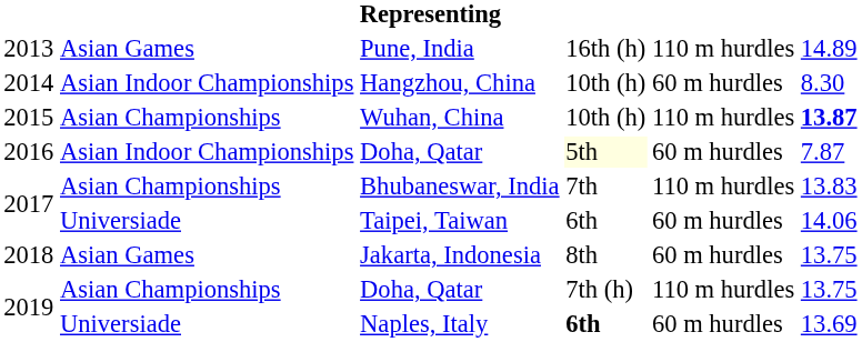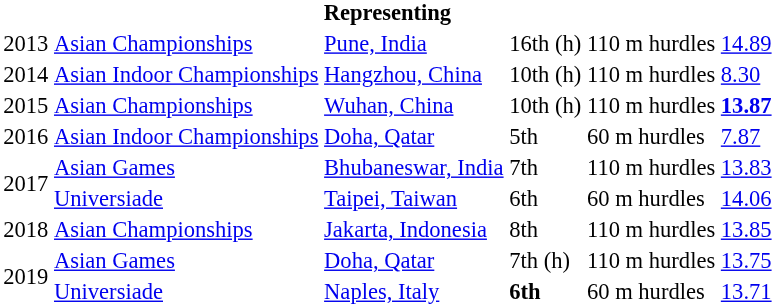 <table>
 <tr>
 <th colspan="6">Representing </th>
 </tr>
 <tr>
 <td>2013</td>
-<td><a href='#'>Asian Games</a></td>
+<td><a href='#'>Asian Championships</a></td>
 <td><a href='#'>Pune, India</a></td>
 <td>16th (h)</td>
 <td>110 m hurdles</td>
 <td><a href='#'>14.89</a></td>
 </tr>
 <tr>
 <td>2014</td>
 <td><a href='#'>Asian Indoor Championships</a></td>
 <td><a href='#'>Hangzhou, China</a></td>
 <td>10th (h)</td>
-<td>60 m hurdles</td>
+<td>110 m hurdles</td>
 <td><a href='#'>8.30</a></td>
 </tr>
 <tr>
 <td>2015</td>
 <td><a href='#'>Asian Championships</a></td>
 <td><a href='#'>Wuhan, China</a></td>
 <td>10th (h)</td>
 <td>110 m hurdles</td>
 <td><strong><a href='#'>13.87</a></strong></td>
 </tr>
 <tr>
 <td>2016</td>
 <td><a href='#'>Asian Indoor Championships</a></td>
 <td><a href='#'>Doha, Qatar</a></td>
-<td style="background: lightyellow;">5th</td>
+<td>5th</td>
 <td>60 m hurdles</td>
 <td><a href='#'>7.87</a></td>
 </tr>
 <tr>
 <td rowspan=2>2017</td>
-<td><a href='#'>Asian Championships</a></td>
+<td><a href='#'>Asian Games</a></td>
 <td><a href='#'>Bhubaneswar, India</a></td>
 <td>7th</td>
 <td>110 m hurdles</td>
 <td><a href='#'>13.83</a></td>
 </tr>
 <tr>
 <td><a href='#'>Universiade</a></td>
 <td><a href='#'>Taipei, Taiwan</a></td>
 <td>6th</td>
 <td>60 m hurdles</td>
 <td><a href='#'>14.06</a></td>
 </tr>
 <tr>
 <td>2018</td>
-<td><a href='#'>Asian Games</a></td>
+<td><a href='#'>Asian Championships</a></td>
 <td><a href='#'>Jakarta, Indonesia</a></td>
 <td>8th</td>
-<td>60 m hurdles</td>
-<td><a href='#'>13.75</a></td>
+<td>110 m hurdles</td>
+<td><a href='#'>13.85</a></td>
 </tr>
 <tr>
 <td rowspan=2>2019</td>
-<td><a href='#'>Asian Championships</a></td>
+<td><a href='#'>Asian Games</a></td>
 <td><a href='#'>Doha, Qatar</a></td>
 <td>7th (h)</td>
 <td>110 m hurdles</td>
 <td><a href='#'>13.75</a></td>
 </tr>
 <tr>
 <td><a href='#'>Universiade</a></td>
 <td><a href='#'>Naples, Italy</a></td>
 <td><strong>6th</strong></td>
 <td>60 m hurdles</td>
-<td><a href='#'>13.69</a></td>
+<td><a href='#'>13.71</a></td>
 </tr>
 </table>
